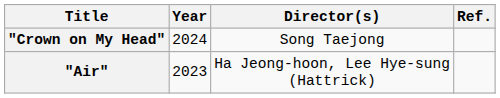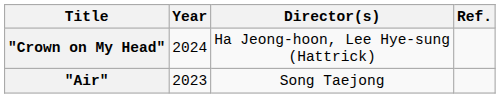 <table class="wikitable plainrowheaders" style="text-align:center">
 <tr>
 <th scope="col">Title</th>
 <th scope="col">Year</th>
 <th scope="col">Director(s)</th>
 <th scope="col">Ref.</th>
 </tr>
 <tr>
 <th scope="row">"Crown on My Head"</th>
 <td>2024</td>
-<td>Song Taejong</td>
+<td>Ha Jeong-hoon, Lee Hye-sung<br>(Hattrick)</td>
 <td></td>
 </tr>
 <tr>
 <th scope="row">"Air"</th>
 <td>2023</td>
-<td>Ha Jeong-hoon, Lee Hye-sung<br>(Hattrick)</td>
+<td>Song Taejong</td>
 <td></td>
 </tr>
 </table>
